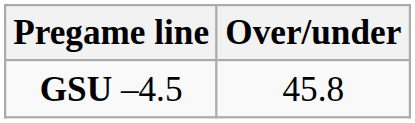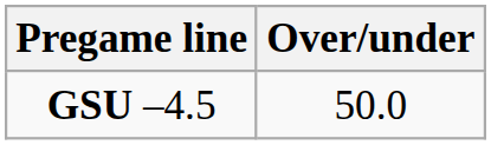 <table class="wikitable">
 <tr align="center">
 <th style=>Pregame line</th>
 <th style=>Over/under</th>
 </tr>
 <tr align="center">
 <td><strong>GSU</strong> –4.5</td>
-<td>45.8</td>
+<td>50.0</td>
 </tr>
 </table>
